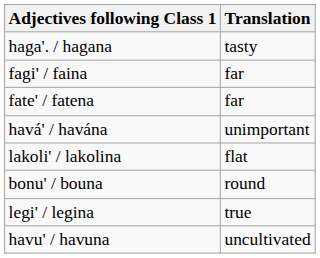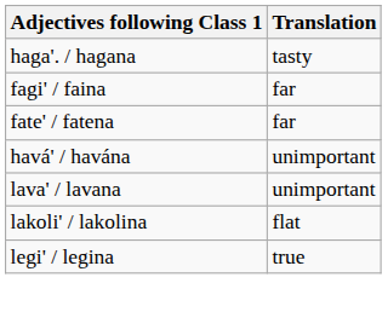 <table class="wikitable">
 <tr>
 <th>Adjectives following Class 1</th>
 <th>Translation</th>
 </tr>
 <tr>
 <td>haga'. / hagana</td>
 <td>tasty</td>
 </tr>
 <tr>
 <td>fagi' / faina</td>
 <td>far</td>
 </tr>
 <tr>
 <td>fate' / fatena</td>
 <td>far</td>
 </tr>
 <tr>
 <td>havá' / havána</td>
 <td>unimportant</td>
 </tr>
 <tr>
+<td>lava' / lavana</td>
+<td>unimportant</td>
+</tr>
+<tr>
 <td>lakoli' / lakolina</td>
 <td>flat</td>
-</tr>
-<tr>
-<td>bonu' / bouna</td>
-<td>round</td>
 </tr>
 <tr>
 <td>legi' / legina</td>
 <td>true</td>
 </tr>
-<tr>
-<td>havu' / havuna</td>
-<td>uncultivated</td>
-</tr>
 </table>
